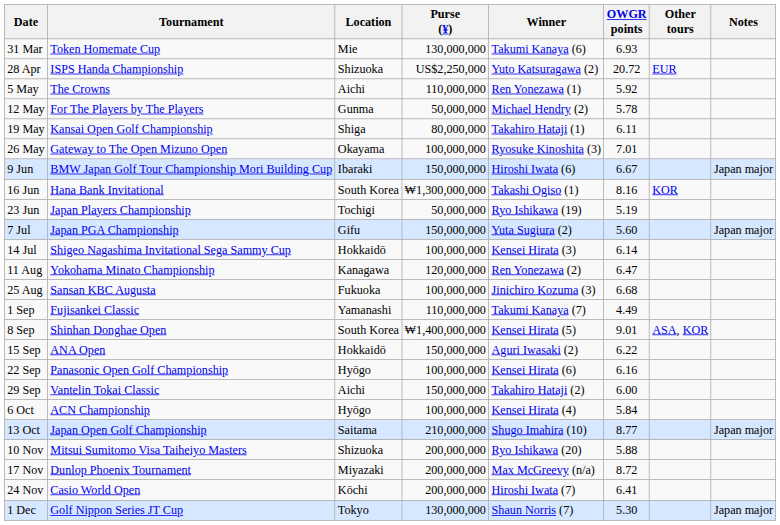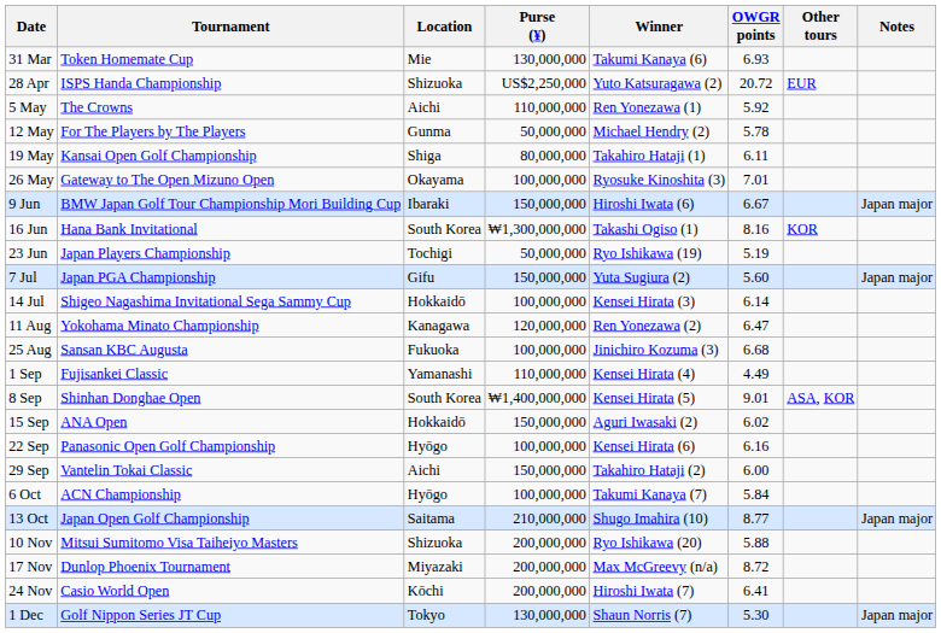 <table class="wikitable" style="font-size:95%">
 <tr>
 <th>Date</th>
 <th>Tournament</th>
 <th>Location</th>
 <th>Purse<br>(<a href='#'>¥</a>)</th>
 <th>Winner</th>
 <th><a href='#'>OWGR</a><br>points</th>
 <th>Other<br>tours</th>
 <th>Notes</th>
 </tr>
 <tr>
 <td>31 Mar</td>
 <td><a href='#'>Token Homemate Cup</a></td>
 <td>Mie</td>
 <td align=right>130,000,000</td>
 <td> <a href='#'>Takumi Kanaya</a> (6)</td>
 <td align=center>6.93</td>
 <td></td>
 <td></td>
 </tr>
 <tr>
 <td>28 Apr</td>
 <td><a href='#'>ISPS Handa Championship</a></td>
 <td>Shizuoka</td>
 <td align=right>US$2,250,000</td>
 <td> <a href='#'>Yuto Katsuragawa</a> (2)</td>
 <td align=center>20.72</td>
 <td><a href='#'>EUR</a></td>
 <td></td>
 </tr>
 <tr>
 <td>5 May</td>
 <td><a href='#'>The Crowns</a></td>
 <td>Aichi</td>
 <td align=right>110,000,000</td>
 <td> <a href='#'>Ren Yonezawa</a> (1)</td>
 <td align=center>5.92</td>
 <td></td>
 <td></td>
 </tr>
 <tr>
 <td>12 May</td>
 <td><a href='#'>For The Players by The Players</a></td>
 <td>Gunma</td>
 <td align=right>50,000,000</td>
 <td> <a href='#'>Michael Hendry</a> (2)</td>
 <td align=center>5.78</td>
 <td></td>
 <td></td>
 </tr>
 <tr>
 <td>19 May</td>
 <td><a href='#'>Kansai Open Golf Championship</a></td>
 <td>Shiga</td>
 <td align=right>80,000,000</td>
 <td> <a href='#'>Takahiro Hataji</a> (1)</td>
 <td align=center>6.11</td>
 <td></td>
 <td></td>
 </tr>
 <tr>
 <td>26 May</td>
 <td><a href='#'>Gateway to The Open Mizuno Open</a></td>
 <td>Okayama</td>
 <td align=right>100,000,000</td>
 <td> <a href='#'>Ryosuke Kinoshita</a> (3)</td>
 <td align=center>7.01</td>
 <td></td>
 <td></td>
 </tr>
 <tr style="background:#D6E8FF;">
 <td>9 Jun</td>
 <td><a href='#'>BMW Japan Golf Tour Championship Mori Building Cup</a></td>
 <td>Ibaraki</td>
 <td align=right>150,000,000</td>
 <td> <a href='#'>Hiroshi Iwata</a> (6)</td>
 <td align=center>6.67</td>
 <td></td>
 <td>Japan major</td>
 </tr>
 <tr>
 <td>16 Jun</td>
 <td><a href='#'>Hana Bank Invitational</a></td>
 <td>South Korea</td>
 <td align=right>₩1,300,000,000</td>
 <td> <a href='#'>Takashi Ogiso</a> (1)</td>
 <td align=center>8.16</td>
 <td><a href='#'>KOR</a></td>
 <td></td>
 </tr>
 <tr>
 <td>23 Jun</td>
 <td><a href='#'>Japan Players Championship</a></td>
 <td>Tochigi</td>
 <td align=right>50,000,000</td>
 <td> <a href='#'>Ryo Ishikawa</a> (19)</td>
 <td align=center>5.19</td>
 <td></td>
 <td></td>
 </tr>
 <tr style="background:#D6E8FF;">
 <td>7 Jul</td>
 <td><a href='#'>Japan PGA Championship</a></td>
 <td>Gifu</td>
 <td align=right>150,000,000</td>
 <td> <a href='#'>Yuta Sugiura</a> (2)</td>
 <td align=center>5.60</td>
 <td></td>
 <td>Japan major</td>
 </tr>
 <tr>
 <td>14 Jul</td>
 <td><a href='#'>Shigeo Nagashima Invitational Sega Sammy Cup</a></td>
 <td>Hokkaidō</td>
 <td align=right>100,000,000</td>
 <td> <a href='#'>Kensei Hirata</a> (3)</td>
 <td align=center>6.14</td>
 <td></td>
 <td></td>
 </tr>
 <tr>
 <td>11 Aug</td>
 <td><a href='#'>Yokohama Minato Championship</a></td>
 <td>Kanagawa</td>
 <td align=right>120,000,000</td>
 <td> <a href='#'>Ren Yonezawa</a> (2)</td>
 <td align=center>6.47</td>
 <td></td>
 <td></td>
 </tr>
 <tr>
 <td>25 Aug</td>
 <td><a href='#'>Sansan KBC Augusta</a></td>
 <td>Fukuoka</td>
 <td align=right>100,000,000</td>
 <td> <a href='#'>Jinichiro Kozuma</a> (3)</td>
 <td align=center>6.68</td>
 <td></td>
 <td></td>
 </tr>
 <tr>
 <td>1 Sep</td>
 <td><a href='#'>Fujisankei Classic</a></td>
 <td>Yamanashi</td>
 <td align=right>110,000,000</td>
-<td> <a href='#'>Takumi Kanaya</a> (7)</td>
+<td> <a href='#'>Kensei Hirata</a> (4)</td>
 <td align=center>4.49</td>
 <td></td>
 <td></td>
 </tr>
 <tr>
 <td>8 Sep</td>
 <td><a href='#'>Shinhan Donghae Open</a></td>
 <td>South Korea</td>
 <td align=right>₩1,400,000,000</td>
 <td> <a href='#'>Kensei Hirata</a> (5)</td>
 <td align=center>9.01</td>
 <td><a href='#'>ASA</a>, <a href='#'>KOR</a></td>
 <td></td>
 </tr>
 <tr>
 <td>15 Sep</td>
 <td><a href='#'>ANA Open</a></td>
 <td>Hokkaidō</td>
 <td align=right>150,000,000</td>
 <td> <a href='#'>Aguri Iwasaki</a> (2)</td>
-<td align=center>6.22</td>
+<td align=center>6.02</td>
 <td></td>
 <td></td>
 </tr>
 <tr>
 <td>22 Sep</td>
 <td><a href='#'>Panasonic Open Golf Championship</a></td>
 <td>Hyōgo</td>
 <td align=right>100,000,000</td>
 <td> <a href='#'>Kensei Hirata</a> (6)</td>
 <td align=center>6.16</td>
 <td></td>
 <td></td>
 </tr>
 <tr>
 <td>29 Sep</td>
 <td><a href='#'>Vantelin Tokai Classic</a></td>
 <td>Aichi</td>
 <td align=right>150,000,000</td>
 <td> <a href='#'>Takahiro Hataji</a> (2)</td>
 <td align=center>6.00</td>
 <td></td>
 <td></td>
 </tr>
 <tr>
 <td>6 Oct</td>
 <td><a href='#'>ACN Championship</a></td>
 <td>Hyōgo</td>
 <td align=right>100,000,000</td>
-<td> <a href='#'>Kensei Hirata</a> (4)</td>
+<td> <a href='#'>Takumi Kanaya</a> (7)</td>
 <td align=center>5.84</td>
 <td></td>
 <td></td>
 </tr>
 <tr style="background:#D6E8FF;">
 <td>13 Oct</td>
 <td><a href='#'>Japan Open Golf Championship</a></td>
 <td>Saitama</td>
 <td align=right>210,000,000</td>
 <td> <a href='#'>Shugo Imahira</a> (10)</td>
 <td align=center>8.77</td>
 <td></td>
 <td>Japan major</td>
 </tr>
 <tr>
 <td>10 Nov</td>
 <td><a href='#'>Mitsui Sumitomo Visa Taiheiyo Masters</a></td>
 <td>Shizuoka</td>
 <td align=right>200,000,000</td>
 <td> <a href='#'>Ryo Ishikawa</a> (20)</td>
 <td align=center>5.88</td>
 <td></td>
 <td></td>
 </tr>
 <tr>
 <td>17 Nov</td>
 <td><a href='#'>Dunlop Phoenix Tournament</a></td>
 <td>Miyazaki</td>
 <td align=right>200,000,000</td>
 <td> <a href='#'>Max McGreevy</a> (n/a)</td>
 <td align=center>8.72</td>
 <td></td>
 <td></td>
 </tr>
 <tr>
 <td>24 Nov</td>
 <td><a href='#'>Casio World Open</a></td>
 <td>Kōchi</td>
 <td align=right>200,000,000</td>
 <td> <a href='#'>Hiroshi Iwata</a> (7)</td>
 <td align=center>6.41</td>
 <td></td>
 <td></td>
 </tr>
 <tr style="background:#D6E8FF;">
 <td>1 Dec</td>
 <td><a href='#'>Golf Nippon Series JT Cup</a></td>
 <td>Tokyo</td>
 <td align=right>130,000,000</td>
 <td> <a href='#'>Shaun Norris</a> (7)</td>
 <td align=center>5.30</td>
 <td></td>
 <td>Japan major</td>
 </tr>
 </table>
